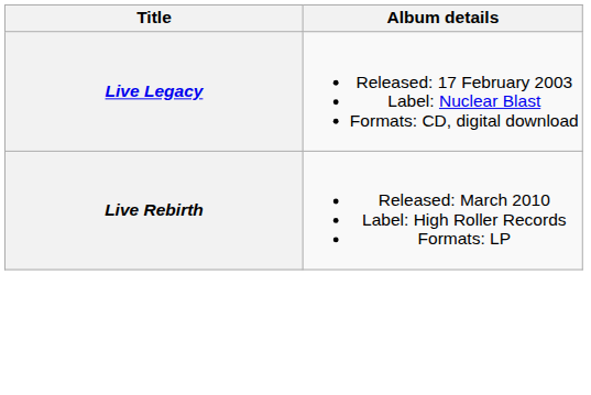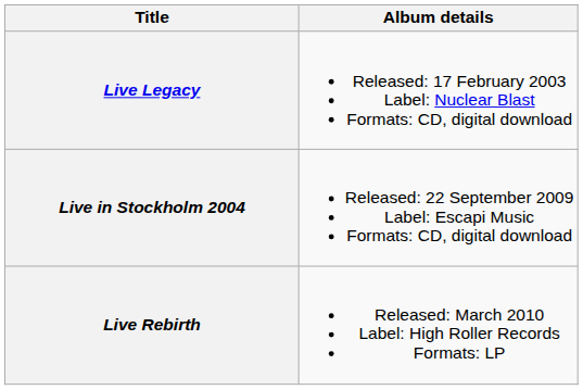 <table class="wikitable plainrowheaders" style="text-align:center;">
 <tr>
 <th scope="col" style="width:17em;">Title</th>
 <th scope="col">Album details</th>
 </tr>
 <tr>
 <th scope="row"><em><a href='#'>Live Legacy</a></em></th>
 <td><br><ul><li>Released: 17 February 2003</li><li>Label: <a href='#'>Nuclear Blast</a></li><li>Formats: CD, digital download</li></ul></td>
 </tr>
 <tr>
+<th scope="row"><em>Live in Stockholm 2004</em></th>
+<td><br><ul><li>Released: 22 September 2009</li><li>Label: Escapi Music</li><li>Formats: CD, digital download</li></ul></td>
+</tr>
+<tr>
 <th scope="row"><em>Live Rebirth</em></th>
 <td><br><ul><li>Released: March 2010</li><li>Label: High Roller Records</li><li>Formats: LP</li></ul></td>
 </tr>
 </table>
